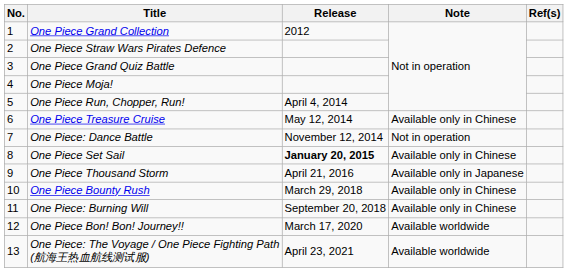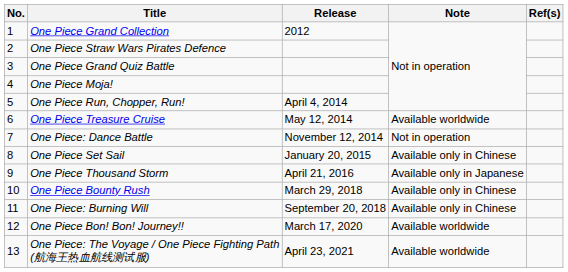 <table class="wikitable" style="font-size: 100%;">
 <tr style="text-align:center;">
 <th>No.</th>
 <th>Title</th>
 <th>Release</th>
 <th>Note</th>
 <th>Ref(s)</th>
 </tr>
 <tr>
 <td>1</td>
 <td><em><a href='#'>One Piece Grand Collection</a></em></td>
 <td>2012</td>
 <td rowspan="5">Not in operation</td>
 <td></td>
 </tr>
 <tr>
 <td>2</td>
 <td><em>One Piece Straw Wars Pirates Defence</em></td>
 <td></td>
 <td></td>
 </tr>
 <tr>
 <td>3</td>
 <td><em>One Piece Grand Quiz Battle</em></td>
 <td></td>
 <td></td>
 </tr>
 <tr>
 <td>4</td>
 <td><em>One Piece Moja!</em></td>
 <td></td>
 <td></td>
 </tr>
 <tr>
 <td>5</td>
 <td><em>One Piece Run, Chopper, Run!</em></td>
 <td>April 4, 2014</td>
 <td></td>
 </tr>
 <tr>
 <td>6</td>
 <td><em><a href='#'>One Piece Treasure Cruise</a></em></td>
 <td>May 12, 2014</td>
-<td>Available only in Chinese</td>
+<td>Available worldwide</td>
 <td></td>
 </tr>
 <tr>
 <td>7</td>
 <td><em>One Piece: Dance Battle</em></td>
 <td>November 12, 2014</td>
 <td>Not in operation</td>
 <td></td>
 </tr>
 <tr>
 <td>8</td>
 <td><em>One Piece Set Sail</em></td>
-<td><strong>January 20, 2015</strong></td>
+<td>January 20, 2015</td>
 <td>Available only in Chinese</td>
 <td></td>
 </tr>
 <tr>
 <td>9</td>
 <td><em>One Piece Thousand Storm</em></td>
 <td>April 21, 2016</td>
 <td>Available only in Japanese</td>
 <td></td>
 </tr>
 <tr>
 <td>10</td>
 <td><em><a href='#'>One Piece Bounty Rush</a></em></td>
 <td>March 29, 2018</td>
 <td>Available only in Chinese</td>
 <td></td>
 </tr>
 <tr>
 <td>11</td>
 <td><em>One Piece: Burning Will</em></td>
 <td>September 20, 2018</td>
 <td>Available only in Chinese</td>
 <td></td>
 </tr>
 <tr>
 <td>12</td>
 <td><em>One Piece Bon! Bon! Journey!!</em></td>
 <td>March 17, 2020</td>
 <td>Available worldwide</td>
 <td></td>
 </tr>
 <tr>
 <td>13</td>
 <td><em>One Piece: The Voyage / One Piece Fighting Path</em><br><em>(航海王热血航线测试服)</em></td>
 <td>April 23, 2021</td>
 <td>Available worldwide</td>
 <td></td>
 </tr>
 </table>
